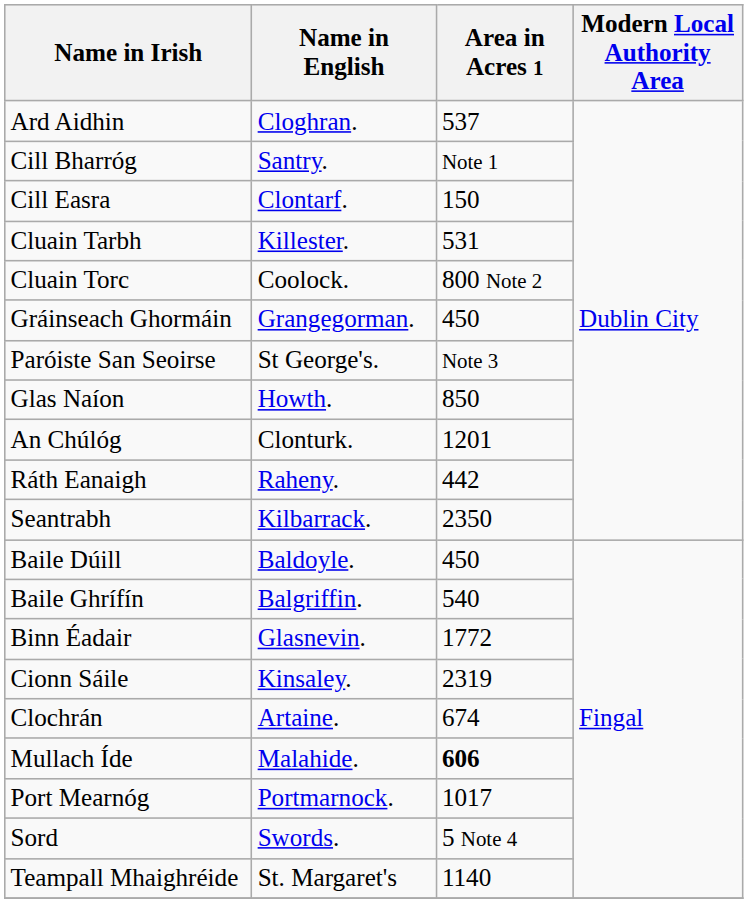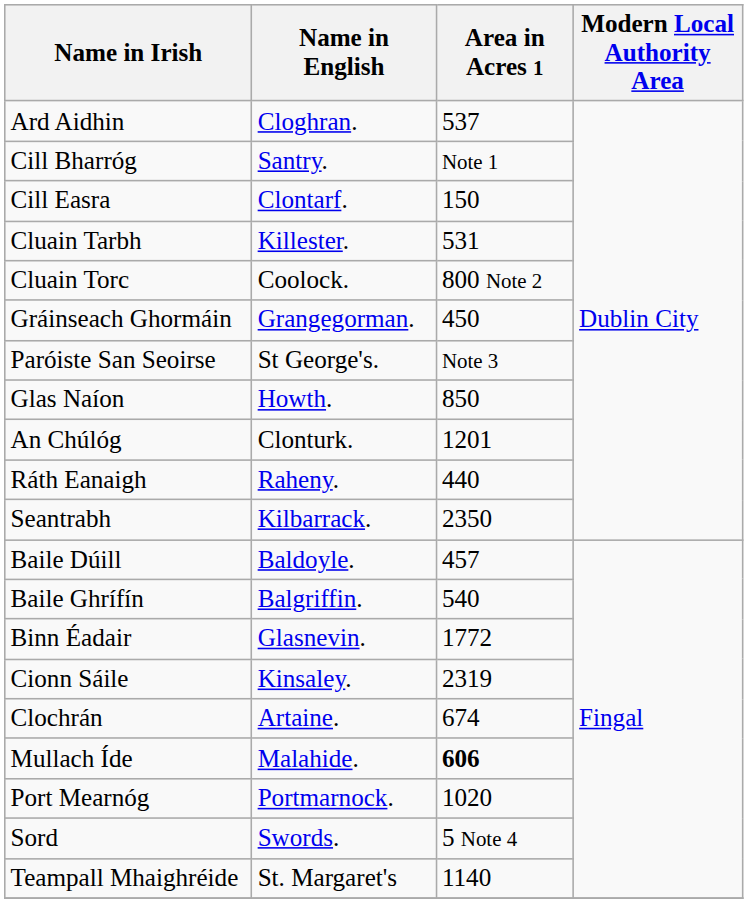 <table class="wikitable">
 <tr>
 <th style="width:150px">Name in Irish</th>
 <th style="width:110px">Name in English</th>
 <th style="width:80px">Area in Acres <small>1</small></th>
 <th style="width:100px">Modern <a href='#'>Local Authority Area</a></th>
 </tr>
 <tr>
 <td>Ard Aidhin</td>
 <td><a href='#'>Cloghran</a>.</td>
 <td>537</td>
 <td rowspan="11"><a href='#'>Dublin City</a></td>
 </tr>
 <tr>
 <td>Cill Bharróg</td>
 <td><a href='#'>Santry</a>.</td>
 <td><small>Note 1</small></td>
 </tr>
 <tr>
 <td>Cill Easra</td>
 <td><a href='#'>Clontarf</a>.</td>
 <td>150</td>
 </tr>
 <tr>
 <td>Cluain Tarbh</td>
 <td><a href='#'>Killester</a>.</td>
 <td>531</td>
 </tr>
 <tr>
 <td>Cluain Torc</td>
 <td>Coolock.</td>
 <td>800  <small>Note 2</small></td>
 </tr>
 <tr>
 <td>Gráinseach Ghormáin</td>
 <td><a href='#'>Grangegorman</a>.</td>
 <td>450</td>
 </tr>
 <tr>
 <td>Paróiste San Seoirse</td>
 <td>St George's.</td>
 <td><small>Note 3</small></td>
 </tr>
 <tr>
 <td>Glas Naíon</td>
 <td><a href='#'>Howth</a>.</td>
 <td>850</td>
 </tr>
 <tr>
 <td>An Chúlóg</td>
 <td>Clonturk.</td>
 <td>1201</td>
 </tr>
 <tr>
 <td>Ráth Eanaigh</td>
 <td><a href='#'>Raheny</a>.</td>
-<td>442</td>
+<td>440</td>
 </tr>
 <tr>
 <td>Seantrabh</td>
 <td><a href='#'>Kilbarrack</a>.</td>
 <td>2350</td>
 </tr>
 <tr>
 <td>Baile Dúill</td>
 <td><a href='#'>Baldoyle</a>.</td>
-<td>450</td>
+<td>457</td>
 <td rowspan="9"><a href='#'>Fingal</a></td>
 </tr>
 <tr>
 <td>Baile Ghrífín</td>
 <td><a href='#'>Balgriffin</a>.</td>
 <td>540</td>
 </tr>
 <tr>
 <td>Binn Éadair</td>
 <td><a href='#'>Glasnevin</a>.</td>
 <td>1772</td>
 </tr>
 <tr>
 <td>Cionn Sáile</td>
 <td><a href='#'>Kinsaley</a>.</td>
 <td>2319</td>
 </tr>
 <tr>
 <td>Clochrán</td>
 <td><a href='#'>Artaine</a>.</td>
 <td>674</td>
 </tr>
 <tr>
 <td>Mullach Íde</td>
 <td><a href='#'>Malahide</a>.</td>
 <td><strong>606</strong></td>
 </tr>
 <tr>
 <td>Port Mearnóg</td>
 <td><a href='#'>Portmarnock</a>.</td>
-<td>1017</td>
+<td>1020</td>
 </tr>
 <tr>
 <td>Sord</td>
 <td><a href='#'>Swords</a>.</td>
 <td>5  <small>Note 4</small></td>
 </tr>
 <tr>
 <td>Teampall Mhaighréide</td>
 <td>St. Margaret's</td>
 <td>1140</td>
 </tr>
 <tr>
 </tr>
 </table>
